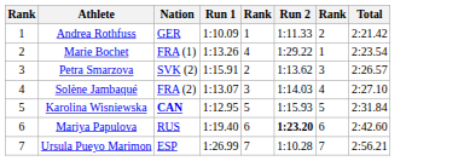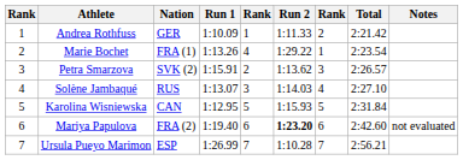 <table class=wikitable>
 <tr>
 <th>Rank</th>
 <th>Athlete</th>
 <th>Nation</th>
 <th>Run 1</th>
 <th>Rank</th>
 <th>Run 2</th>
 <th>Rank</th>
 <th>Total</th>
+<th>Notes</th>
 </tr>
 <tr bgcolor="#FFFFFF">
 <td align="center">1</td>
 <td align="center"><a href='#'>Andrea Rothfuss</a></td>
 <td> <a href='#'>GER</a></td>
 <td align="right">1:10.09</td>
 <td>1</td>
 <td>1:11.33</td>
 <td>2</td>
 <td>2:21.42</td>
+<td></td>
 </tr>
 <tr bgcolor="#FFFFFF">
 <td align="center">2</td>
 <td align="center"><a href='#'>Marie Bochet</a></td>
 <td> <a href='#'>FRA</a> (1)</td>
 <td align="right">1:13.26</td>
 <td>4</td>
 <td>1:29.22</td>
 <td>1</td>
 <td>2:23.54</td>
+<td></td>
 </tr>
 <tr bgcolor="#FFFFFF">
 <td align="center">3</td>
 <td align="center"><a href='#'>Petra Smarzova</a></td>
 <td> <a href='#'>SVK</a> (2)</td>
 <td align="right">1:15.91</td>
 <td>2</td>
 <td>1:13.62</td>
 <td>3</td>
 <td>2:26.57</td>
+<td></td>
 </tr>
 <tr bgcolor="#FFFFFF">
 <td align="center">4</td>
 <td align="center"><a href='#'>Solène Jambaqué</a></td>
-<td> <a href='#'>FRA</a> (2)</td>
+<td> <a href='#'>RUS</a></td>
 <td align="right">1:13.07</td>
 <td>3</td>
 <td>1:14.03</td>
 <td>4</td>
 <td>2:27.10</td>
+<td></td>
 </tr>
 <tr bgcolor="#FFFFFF">
 <td align="center">5</td>
 <td align="center"><a href='#'>Karolina Wisniewska</a></td>
-<td><strong> <a href='#'>CAN</a></strong></td>
+<td> <a href='#'>CAN</a></td>
 <td align="right">1:12.95</td>
 <td>5</td>
 <td>1:15.93</td>
 <td>5</td>
 <td>2:31.84</td>
+<td></td>
 </tr>
 <tr bgcolor="#FFFFFF">
 <td align="center">6</td>
 <td align="center"><a href='#'>Mariya Papulova</a></td>
-<td> <a href='#'>RUS</a></td>
+<td> <a href='#'>FRA</a> (2)</td>
 <td align="right">1:19.40</td>
 <td>6</td>
 <td><strong>1:23.20</strong></td>
 <td>6</td>
 <td>2:42.60</td>
+<td>not evaluated</td>
 </tr>
 <tr bgcolor="#FFFFFF">
 <td align="center">7</td>
 <td align="center"><a href='#'>Ursula Pueyo Marimon</a></td>
 <td> <a href='#'>ESP</a></td>
 <td align="right">1:26.99</td>
 <td>7</td>
 <td>1:10.28</td>
 <td>7</td>
 <td>2:56.21</td>
+<td></td>
 </tr>
 </table>
